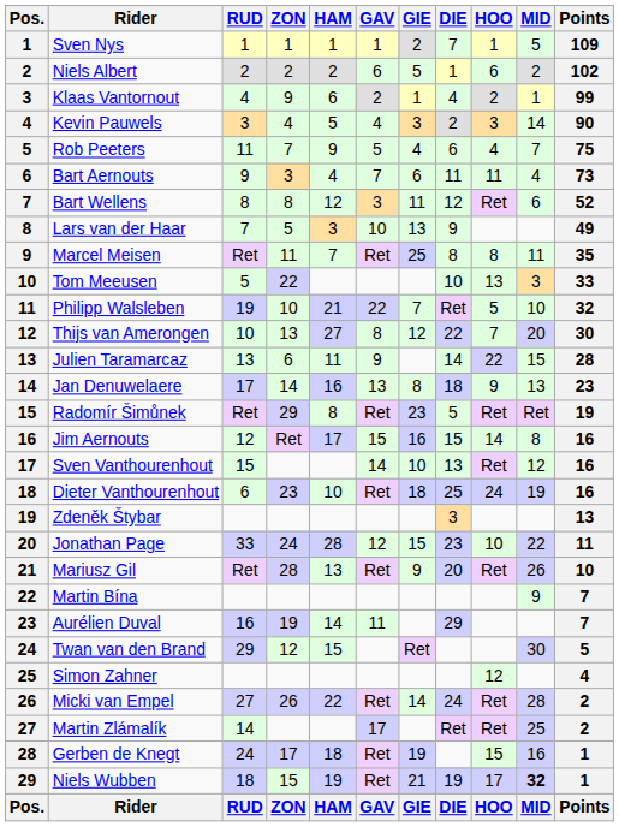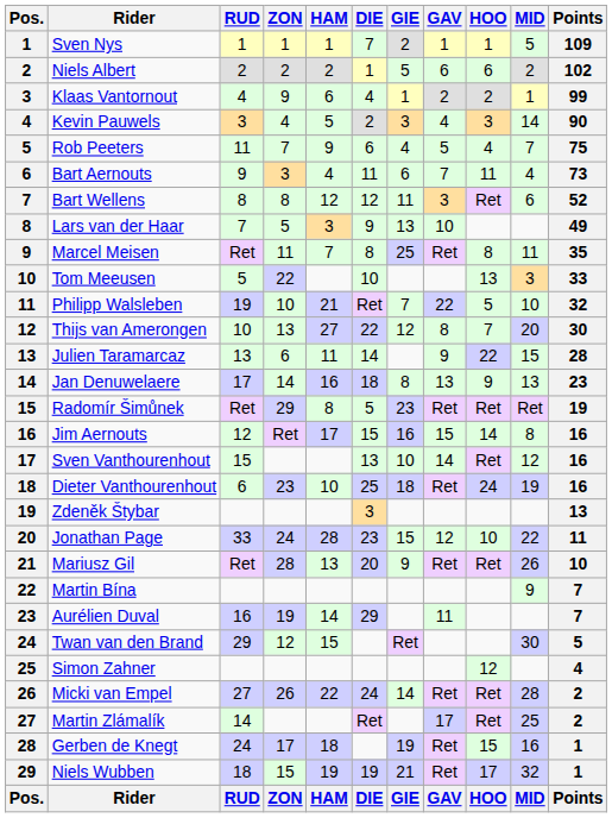 <table class="wikitable" style="font-size: 85%; text-align: center;">
 <tr style="background:#f9f9f9" valign="top">
 <th valign="middle">Pos.</th>
 <th valign="middle">Rider</th>
 <th><a href='#'>RUD</a></th>
 <th><a href='#'>ZON</a></th>
 <th><a href='#'>HAM</a></th>
+<th><a href='#'>DIE</a></th>
+<th><a href='#'>GIE</a></th>
 <th><a href='#'>GAV</a></th>
-<th><a href='#'>GIE</a></th>
-<th><a href='#'>DIE</a></th>
 <th><a href='#'>HOO</a></th>
 <th><a href='#'>MID</a></th>
 <th valign="middle">Points</th>
 </tr>
 <tr>
 <th>1</th>
 <td align="left"> <a href='#'>Sven Nys</a></td>
 <td bgcolor="#FFFFBF">1</td>
 <td bgcolor="#FFFFBF">1</td>
 <td bgcolor="#FFFFBF">1</td>
+<td bgcolor="#DFFFDF">7</td>
+<td bgcolor="#DFDFDF">2</td>
 <td bgcolor="#FFFFBF">1</td>
-<td bgcolor="#DFDFDF">2</td>
-<td bgcolor="#DFFFDF">7</td>
 <td bgcolor="#FFFFBF">1</td>
 <td bgcolor="#DFFFDF">5</td>
 <th>109</th>
 </tr>
 <tr>
 <th>2</th>
 <td align="left"> <a href='#'>Niels Albert</a></td>
 <td bgcolor="#DFDFDF">2</td>
 <td bgcolor="#DFDFDF">2</td>
 <td bgcolor="#DFDFDF">2</td>
+<td bgcolor="#FFFFBF">1</td>
+<td bgcolor="#DFFFDF">5</td>
 <td bgcolor="#DFFFDF">6</td>
-<td bgcolor="#DFFFDF">5</td>
-<td bgcolor="#FFFFBF">1</td>
 <td bgcolor="#DFFFDF">6</td>
 <td bgcolor="#DFDFDF">2</td>
 <th>102</th>
 </tr>
 <tr>
 <th>3</th>
 <td align="left"> <a href='#'>Klaas Vantornout</a></td>
 <td bgcolor="#DFFFDF">4</td>
 <td bgcolor="#DFFFDF">9</td>
 <td bgcolor="#DFFFDF">6</td>
+<td bgcolor="#DFFFDF">4</td>
+<td bgcolor="#FFFFBF">1</td>
 <td bgcolor="#DFDFDF">2</td>
-<td bgcolor="#FFFFBF">1</td>
-<td bgcolor="#DFFFDF">4</td>
 <td bgcolor="#DFDFDF">2</td>
 <td bgcolor="#FFFFBF">1</td>
 <th>99</th>
 </tr>
 <tr>
 <th>4</th>
 <td align="left"> <a href='#'>Kevin Pauwels</a></td>
 <td bgcolor="#FFDF9F">3</td>
 <td bgcolor="#DFFFDF">4</td>
 <td bgcolor="#DFFFDF">5</td>
+<td bgcolor="#DFDFDF">2</td>
+<td bgcolor="#FFDF9F">3</td>
 <td bgcolor="#DFFFDF">4</td>
-<td bgcolor="#FFDF9F">3</td>
-<td bgcolor="#DFDFDF">2</td>
 <td bgcolor="#FFDF9F">3</td>
 <td bgcolor="#DFFFDF">14</td>
 <th>90</th>
 </tr>
 <tr>
 <th>5</th>
 <td align="left"> <a href='#'>Rob Peeters</a></td>
 <td bgcolor="#DFFFDF">11</td>
 <td bgcolor="#DFFFDF">7</td>
 <td bgcolor="#DFFFDF">9</td>
+<td bgcolor="#DFFFDF">6</td>
+<td bgcolor="#DFFFDF">4</td>
 <td bgcolor="#DFFFDF">5</td>
-<td bgcolor="#DFFFDF">4</td>
-<td bgcolor="#DFFFDF">6</td>
 <td bgcolor="#DFFFDF">4</td>
 <td bgcolor="#DFFFDF">7</td>
 <th>75</th>
 </tr>
 <tr>
 <th>6</th>
 <td align="left"> <a href='#'>Bart Aernouts</a></td>
 <td bgcolor="#DFFFDF">9</td>
 <td bgcolor="#FFDF9F">3</td>
 <td bgcolor="#DFFFDF">4</td>
+<td bgcolor="#DFFFDF">11</td>
+<td bgcolor="#DFFFDF">6</td>
 <td bgcolor="#DFFFDF">7</td>
-<td bgcolor="#DFFFDF">6</td>
-<td bgcolor="#DFFFDF">11</td>
 <td bgcolor="#DFFFDF">11</td>
 <td bgcolor="#DFFFDF">4</td>
 <th>73</th>
 </tr>
 <tr>
 <th>7</th>
 <td align="left"> <a href='#'>Bart Wellens</a></td>
 <td bgcolor="#DFFFDF">8</td>
 <td bgcolor="#DFFFDF">8</td>
 <td bgcolor="#DFFFDF">12</td>
+<td bgcolor="#DFFFDF">12</td>
+<td bgcolor="#DFFFDF">11</td>
 <td bgcolor="#FFDF9F">3</td>
-<td bgcolor="#DFFFDF">11</td>
-<td bgcolor="#DFFFDF">12</td>
 <td bgcolor="#EFCFFF">Ret</td>
 <td bgcolor="#DFFFDF">6</td>
 <th>52</th>
 </tr>
 <tr>
 <th>8</th>
 <td align="left"> <a href='#'>Lars van der Haar</a></td>
 <td bgcolor="#DFFFDF">7</td>
 <td bgcolor="#DFFFDF">5</td>
 <td bgcolor="#FFDF9F">3</td>
+<td bgcolor="#DFFFDF">9</td>
+<td bgcolor="#DFFFDF">13</td>
 <td bgcolor="#DFFFDF">10</td>
-<td bgcolor="#DFFFDF">13</td>
-<td bgcolor="#DFFFDF">9</td>
 <td></td>
 <td></td>
 <th>49</th>
 </tr>
 <tr>
 <th>9</th>
 <td align="left"> <a href='#'>Marcel Meisen</a></td>
 <td bgcolor="#EFCFFF">Ret</td>
 <td bgcolor="#DFFFDF">11</td>
 <td bgcolor="#DFFFDF">7</td>
+<td bgcolor="#DFFFDF">8</td>
+<td bgcolor="#CFCFFF">25</td>
 <td bgcolor="#EFCFFF">Ret</td>
-<td bgcolor="#CFCFFF">25</td>
-<td bgcolor="#DFFFDF">8</td>
 <td bgcolor="#DFFFDF">8</td>
 <td bgcolor="#DFFFDF">11</td>
 <th>35</th>
 </tr>
 <tr>
 <th>10</th>
 <td align="left"> <a href='#'>Tom Meeusen</a></td>
 <td bgcolor="#DFFFDF">5</td>
 <td bgcolor="#CFCFFF">22</td>
 <td></td>
+<td bgcolor="#DFFFDF">10</td>
 <td></td>
 <td></td>
-<td bgcolor="#DFFFDF">10</td>
 <td bgcolor="#DFFFDF">13</td>
 <td bgcolor="#FFDF9F">3</td>
 <th>33</th>
 </tr>
 <tr>
 <th>11</th>
 <td align="left"> <a href='#'>Philipp Walsleben</a></td>
 <td bgcolor="#CFCFFF">19</td>
 <td bgcolor="#DFFFDF">10</td>
 <td bgcolor="#CFCFFF">21</td>
+<td bgcolor="#EFCFFF">Ret</td>
+<td bgcolor="#DFFFDF">7</td>
 <td bgcolor="#CFCFFF">22</td>
-<td bgcolor="#DFFFDF">7</td>
-<td bgcolor="#EFCFFF">Ret</td>
 <td bgcolor="#DFFFDF">5</td>
 <td bgcolor="#DFFFDF">10</td>
 <th>32</th>
 </tr>
 <tr>
 <th>12</th>
 <td align="left"> <a href='#'>Thijs van Amerongen</a></td>
 <td bgcolor="#DFFFDF">10</td>
 <td bgcolor="#DFFFDF">13</td>
 <td bgcolor="#CFCFFF">27</td>
+<td bgcolor="#CFCFFF">22</td>
+<td bgcolor="#DFFFDF">12</td>
 <td bgcolor="#DFFFDF">8</td>
-<td bgcolor="#DFFFDF">12</td>
-<td bgcolor="#CFCFFF">22</td>
 <td bgcolor="#DFFFDF">7</td>
 <td bgcolor="#CFCFFF">20</td>
 <th>30</th>
 </tr>
 <tr>
 <th>13</th>
 <td align="left"> <a href='#'>Julien Taramarcaz</a></td>
 <td bgcolor="#DFFFDF">13</td>
 <td bgcolor="#DFFFDF">6</td>
 <td bgcolor="#DFFFDF">11</td>
+<td bgcolor="#DFFFDF">14</td>
+<td></td>
 <td bgcolor="#DFFFDF">9</td>
-<td></td>
-<td bgcolor="#DFFFDF">14</td>
 <td bgcolor="#CFCFFF">22</td>
 <td bgcolor="#DFFFDF">15</td>
 <th>28</th>
 </tr>
 <tr>
 <th>14</th>
 <td align="left"> <a href='#'>Jan Denuwelaere</a></td>
 <td bgcolor="#CFCFFF">17</td>
 <td bgcolor="#DFFFDF">14</td>
 <td bgcolor="#CFCFFF">16</td>
+<td bgcolor="#CFCFFF">18</td>
+<td bgcolor="#DFFFDF">8</td>
 <td bgcolor="#DFFFDF">13</td>
-<td bgcolor="#DFFFDF">8</td>
-<td bgcolor="#CFCFFF">18</td>
 <td bgcolor="#DFFFDF">9</td>
 <td bgcolor="#DFFFDF">13</td>
 <th>23</th>
 </tr>
 <tr>
 <th>15</th>
 <td align="left"> <a href='#'>Radomír Šimůnek</a></td>
 <td bgcolor="#EFCFFF">Ret</td>
 <td bgcolor="#CFCFFF">29</td>
 <td bgcolor="#DFFFDF">8</td>
+<td bgcolor="#DFFFDF">5</td>
+<td bgcolor="#CFCFFF">23</td>
 <td bgcolor="#EFCFFF">Ret</td>
-<td bgcolor="#CFCFFF">23</td>
-<td bgcolor="#DFFFDF">5</td>
 <td bgcolor="#EFCFFF">Ret</td>
 <td bgcolor="#EFCFFF">Ret</td>
 <th>19</th>
 </tr>
 <tr>
 <th>16</th>
 <td align="left"> <a href='#'>Jim Aernouts</a></td>
 <td bgcolor="#DFFFDF">12</td>
 <td bgcolor="#EFCFFF">Ret</td>
 <td bgcolor="#CFCFFF">17</td>
 <td bgcolor="#DFFFDF">15</td>
 <td bgcolor="#CFCFFF">16</td>
 <td bgcolor="#DFFFDF">15</td>
 <td bgcolor="#DFFFDF">14</td>
 <td bgcolor="#DFFFDF">8</td>
 <th>16</th>
 </tr>
 <tr>
 <th>17</th>
 <td align="left"> <a href='#'>Sven Vanthourenhout</a></td>
 <td bgcolor="#DFFFDF">15</td>
 <td></td>
 <td></td>
+<td bgcolor="#DFFFDF">13</td>
+<td bgcolor="#DFFFDF">10</td>
 <td bgcolor="#DFFFDF">14</td>
-<td bgcolor="#DFFFDF">10</td>
-<td bgcolor="#DFFFDF">13</td>
 <td bgcolor="#EFCFFF">Ret</td>
 <td bgcolor="#DFFFDF">12</td>
 <th>16</th>
 </tr>
 <tr>
 <th>18</th>
 <td align="left"> <a href='#'>Dieter Vanthourenhout</a></td>
 <td bgcolor="#DFFFDF">6</td>
 <td bgcolor="#CFCFFF">23</td>
 <td bgcolor="#DFFFDF">10</td>
+<td bgcolor="#CFCFFF">25</td>
+<td bgcolor="#CFCFFF">18</td>
 <td bgcolor="#EFCFFF">Ret</td>
-<td bgcolor="#CFCFFF">18</td>
-<td bgcolor="#CFCFFF">25</td>
 <td bgcolor="#CFCFFF">24</td>
 <td bgcolor="#CFCFFF">19</td>
 <th>16</th>
 </tr>
 <tr>
 <th>19</th>
 <td align="left"> <a href='#'>Zdeněk Štybar</a></td>
 <td></td>
 <td></td>
 <td></td>
+<td bgcolor="#FFDF9F">3</td>
 <td></td>
 <td></td>
-<td bgcolor="#FFDF9F">3</td>
 <td></td>
 <td></td>
 <th>13</th>
 </tr>
 <tr>
 <th>20</th>
 <td align="left"> <a href='#'>Jonathan Page</a></td>
 <td bgcolor="#CFCFFF">33</td>
 <td bgcolor="#CFCFFF">24</td>
 <td bgcolor="#CFCFFF">28</td>
+<td bgcolor="#CFCFFF">23</td>
+<td bgcolor="#DFFFDF">15</td>
 <td bgcolor="#DFFFDF">12</td>
-<td bgcolor="#DFFFDF">15</td>
-<td bgcolor="#CFCFFF">23</td>
 <td bgcolor="#DFFFDF">10</td>
 <td bgcolor="#CFCFFF">22</td>
 <th>11</th>
 </tr>
 <tr>
 <th>21</th>
 <td align="left"> <a href='#'>Mariusz Gil</a></td>
 <td bgcolor="#EFCFFF">Ret</td>
 <td bgcolor="#CFCFFF">28</td>
 <td bgcolor="#DFFFDF">13</td>
+<td bgcolor="#CFCFFF">20</td>
+<td bgcolor="#DFFFDF">9</td>
 <td bgcolor="#EFCFFF">Ret</td>
-<td bgcolor="#DFFFDF">9</td>
-<td bgcolor="#CFCFFF">20</td>
 <td bgcolor="#EFCFFF">Ret</td>
 <td bgcolor="#CFCFFF">26</td>
 <th>10</th>
 </tr>
 <tr>
 <th>22</th>
 <td align="left"> <a href='#'>Martin Bína</a></td>
 <td></td>
 <td></td>
 <td></td>
 <td></td>
 <td></td>
 <td></td>
 <td></td>
 <td bgcolor="#DFFFDF">9</td>
 <th>7</th>
 </tr>
 <tr>
 <th>23</th>
 <td align="left"> <a href='#'>Aurélien Duval</a></td>
 <td bgcolor="#CFCFFF">16</td>
 <td bgcolor="#CFCFFF">19</td>
 <td bgcolor="#DFFFDF">14</td>
+<td bgcolor="#CFCFFF">29</td>
+<td></td>
 <td bgcolor="#DFFFDF">11</td>
-<td></td>
-<td bgcolor="#CFCFFF">29</td>
 <td></td>
 <td></td>
 <th>7</th>
 </tr>
 <tr>
 <th>24</th>
 <td align="left"> <a href='#'>Twan van den Brand</a></td>
 <td bgcolor="#CFCFFF">29</td>
 <td bgcolor="#DFFFDF">12</td>
 <td bgcolor="#DFFFDF">15</td>
 <td></td>
 <td bgcolor="#EFCFFF">Ret</td>
 <td></td>
 <td></td>
 <td bgcolor="#CFCFFF">30</td>
 <th>5</th>
 </tr>
 <tr>
 <th>25</th>
 <td align="left"> <a href='#'>Simon Zahner</a></td>
 <td></td>
 <td></td>
 <td></td>
 <td></td>
 <td></td>
 <td></td>
 <td bgcolor="#DFFFDF">12</td>
 <td></td>
 <th>4</th>
 </tr>
 <tr>
 <th>26</th>
 <td align="left"> <a href='#'>Micki van Empel</a></td>
 <td bgcolor="#CFCFFF">27</td>
 <td bgcolor="#CFCFFF">26</td>
 <td bgcolor="#CFCFFF">22</td>
+<td bgcolor="#CFCFFF">24</td>
+<td bgcolor="#DFFFDF">14</td>
 <td bgcolor="#EFCFFF">Ret</td>
-<td bgcolor="#DFFFDF">14</td>
-<td bgcolor="#CFCFFF">24</td>
 <td bgcolor="#EFCFFF">Ret</td>
 <td bgcolor="#CFCFFF">28</td>
 <th>2</th>
 </tr>
 <tr>
 <th>27</th>
 <td align="left"> <a href='#'>Martin Zlámalík</a></td>
 <td bgcolor="#DFFFDF">14</td>
 <td></td>
 <td></td>
+<td bgcolor="#EFCFFF">Ret</td>
+<td></td>
 <td bgcolor="#CFCFFF">17</td>
-<td></td>
-<td bgcolor="#EFCFFF">Ret</td>
 <td bgcolor="#EFCFFF">Ret</td>
 <td bgcolor="#CFCFFF">25</td>
 <th>2</th>
 </tr>
 <tr>
 <th>28</th>
 <td align="left"> <a href='#'>Gerben de Knegt</a></td>
 <td bgcolor="#CFCFFF">24</td>
 <td bgcolor="#CFCFFF">17</td>
 <td bgcolor="#CFCFFF">18</td>
+<td></td>
+<td bgcolor="#CFCFFF">19</td>
 <td bgcolor="#EFCFFF">Ret</td>
-<td bgcolor="#CFCFFF">19</td>
-<td></td>
 <td bgcolor="#DFFFDF">15</td>
 <td bgcolor="#CFCFFF">16</td>
 <th>1</th>
 </tr>
 <tr>
 <th>29</th>
 <td align="left"> <a href='#'>Niels Wubben</a></td>
 <td bgcolor="#CFCFFF">18</td>
 <td bgcolor="#DFFFDF">15</td>
 <td bgcolor="#CFCFFF">19</td>
+<td bgcolor="#CFCFFF">19</td>
+<td bgcolor="#CFCFFF">21</td>
 <td bgcolor="#EFCFFF">Ret</td>
-<td bgcolor="#CFCFFF">21</td>
-<td bgcolor="#CFCFFF">19</td>
 <td bgcolor="#CFCFFF">17</td>
-<td bgcolor="#CFCFFF"><strong>32</strong></td>
+<td bgcolor="#CFCFFF">32</td>
 <th>1</th>
 </tr>
 <tr style="background:#f9f9f9" valign="top">
 <th valign="middle">Pos.</th>
 <th valign="middle">Rider</th>
 <th><a href='#'>RUD</a></th>
 <th><a href='#'>ZON</a></th>
 <th><a href='#'>HAM</a></th>
+<th><a href='#'>DIE</a></th>
+<th><a href='#'>GIE</a></th>
 <th><a href='#'>GAV</a></th>
-<th><a href='#'>GIE</a></th>
-<th><a href='#'>DIE</a></th>
 <th><a href='#'>HOO</a></th>
 <th><a href='#'>MID</a></th>
 <th valign="middle">Points</th>
 </tr>
 </table>
